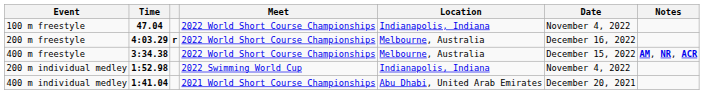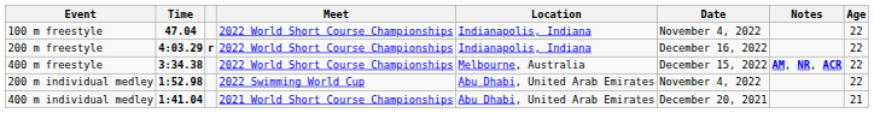 <table class="wikitable">
 <tr>
 <th>Event</th>
 <th>Time</th>
 <th></th>
 <th>Meet</th>
 <th>Location</th>
 <th>Date</th>
 <th>Notes</th>
+<th>Age</th>
 </tr>
 <tr>
 <td>100 m freestyle</td>
 <td align="center"><strong>47.04</strong></td>
 <td></td>
 <td><a href='#'>2022 World Short Course Championships</a></td>
 <td><a href='#'>Indianapolis, Indiana</a></td>
 <td>November 4, 2022</td>
 <td></td>
+<td align="center">22</td>
 </tr>
 <tr>
 <td>200 m freestyle</td>
 <td align="center"><strong>4:03.29</strong></td>
 <td><strong>r</strong></td>
 <td><a href='#'>2022 World Short Course Championships</a></td>
-<td><a href='#'>Melbourne</a>, Australia</td>
+<td><a href='#'>Indianapolis, Indiana</a></td>
 <td>December 16, 2022</td>
 <td></td>
+<td align="center">22</td>
 </tr>
 <tr>
 <td>400 m freestyle</td>
 <td align="center"><strong>3:34.38</strong></td>
 <td></td>
 <td><a href='#'>2022 World Short Course Championships</a></td>
 <td><a href='#'>Melbourne</a>, Australia</td>
 <td>December 15, 2022</td>
 <td><strong><a href='#'>AM</a></strong>, <strong><a href='#'>NR</a></strong>, <strong><a href='#'>ACR</a></strong></td>
+<td align="center">22</td>
 </tr>
 <tr>
 <td>200 m individual medley</td>
 <td align="center"><strong>1:52.98</strong></td>
 <td></td>
 <td><a href='#'>2022 Swimming World Cup</a></td>
-<td><a href='#'>Indianapolis, Indiana</a></td>
+<td><a href='#'>Abu Dhabi</a>, United Arab Emirates</td>
 <td>November 4, 2022</td>
 <td></td>
+<td align="center">22</td>
 </tr>
 <tr>
 <td>400 m individual medley</td>
 <td align="center"><strong>1:41.04</strong></td>
 <td></td>
 <td><a href='#'>2021 World Short Course Championships</a></td>
 <td><a href='#'>Abu Dhabi</a>, United Arab Emirates</td>
 <td>December 20, 2021</td>
 <td></td>
+<td align="center">21</td>
 </tr>
 </table>
